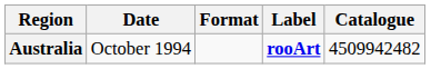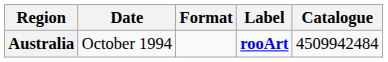 <table class="wikitable plainrowheaders">
 <tr>
 <th scope="col">Region</th>
 <th scope="col">Date</th>
 <th scope="col">Format</th>
 <th scope="col">Label</th>
 <th scope="col">Catalogue</th>
 </tr>
 <tr>
 <th scope="row">Australia</th>
 <td>October 1994</td>
 <td></td>
 <td><strong><a href='#'>rooArt</a></strong></td>
-<td>4509942482</td>
+<td>4509942484</td>
 </tr>
 </table>
